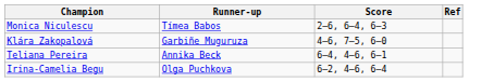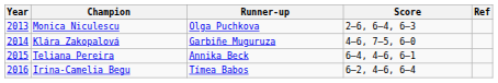 <table class="wikitable">
 <tr>
+<th>Year</th>
 <th width="220">Champion</th>
 <th width="220">Runner-up</th>
 <th width="180">Score</th>
 <th>Ref</th>
 </tr>
 <tr>
+<td><a href='#'>2013</a></td>
 <td> <a href='#'>Monica Niculescu</a></td>
-<td> <a href='#'>Tímea Babos</a></td>
+<td> <a href='#'>Olga Puchkova</a></td>
 <td>2–6, 6–4, 6–3</td>
 <td></td>
 </tr>
 <tr>
+<td><a href='#'>2014</a></td>
 <td> <a href='#'>Klára Zakopalová</a></td>
 <td> <a href='#'>Garbiñe Muguruza</a></td>
 <td>4–6, 7–5, 6–0</td>
 <td></td>
 </tr>
 <tr>
+<td><a href='#'>2015</a></td>
 <td> <a href='#'>Teliana Pereira</a></td>
 <td> <a href='#'>Annika Beck</a></td>
 <td>6–4, 4–6, 6–1</td>
 <td></td>
 </tr>
 <tr>
+<td><a href='#'>2016</a></td>
 <td> <a href='#'>Irina-Camelia Begu</a></td>
-<td> <a href='#'>Olga Puchkova</a></td>
+<td> <a href='#'>Tímea Babos</a></td>
 <td>6–2, 4–6, 6–4</td>
 <td></td>
 </tr>
 </table>
